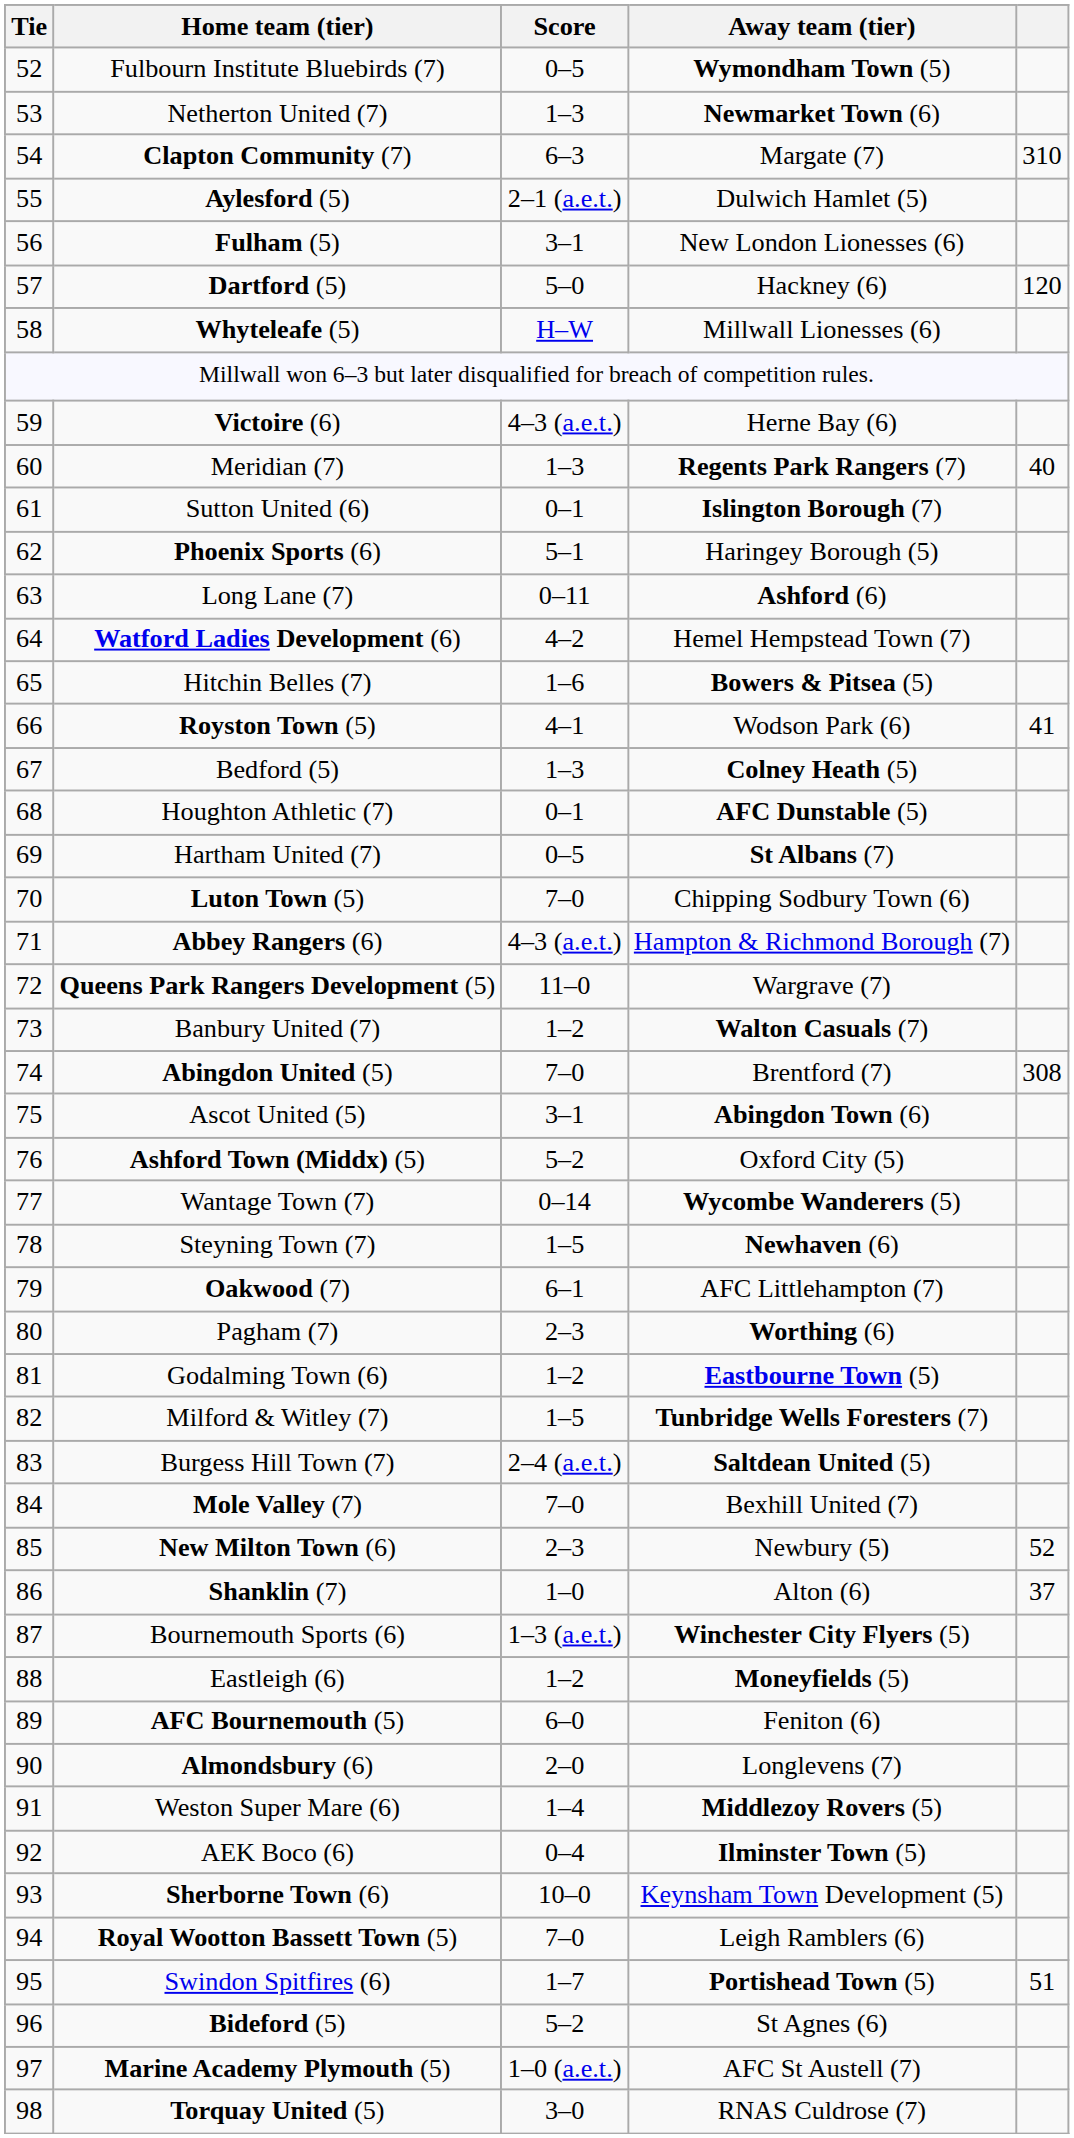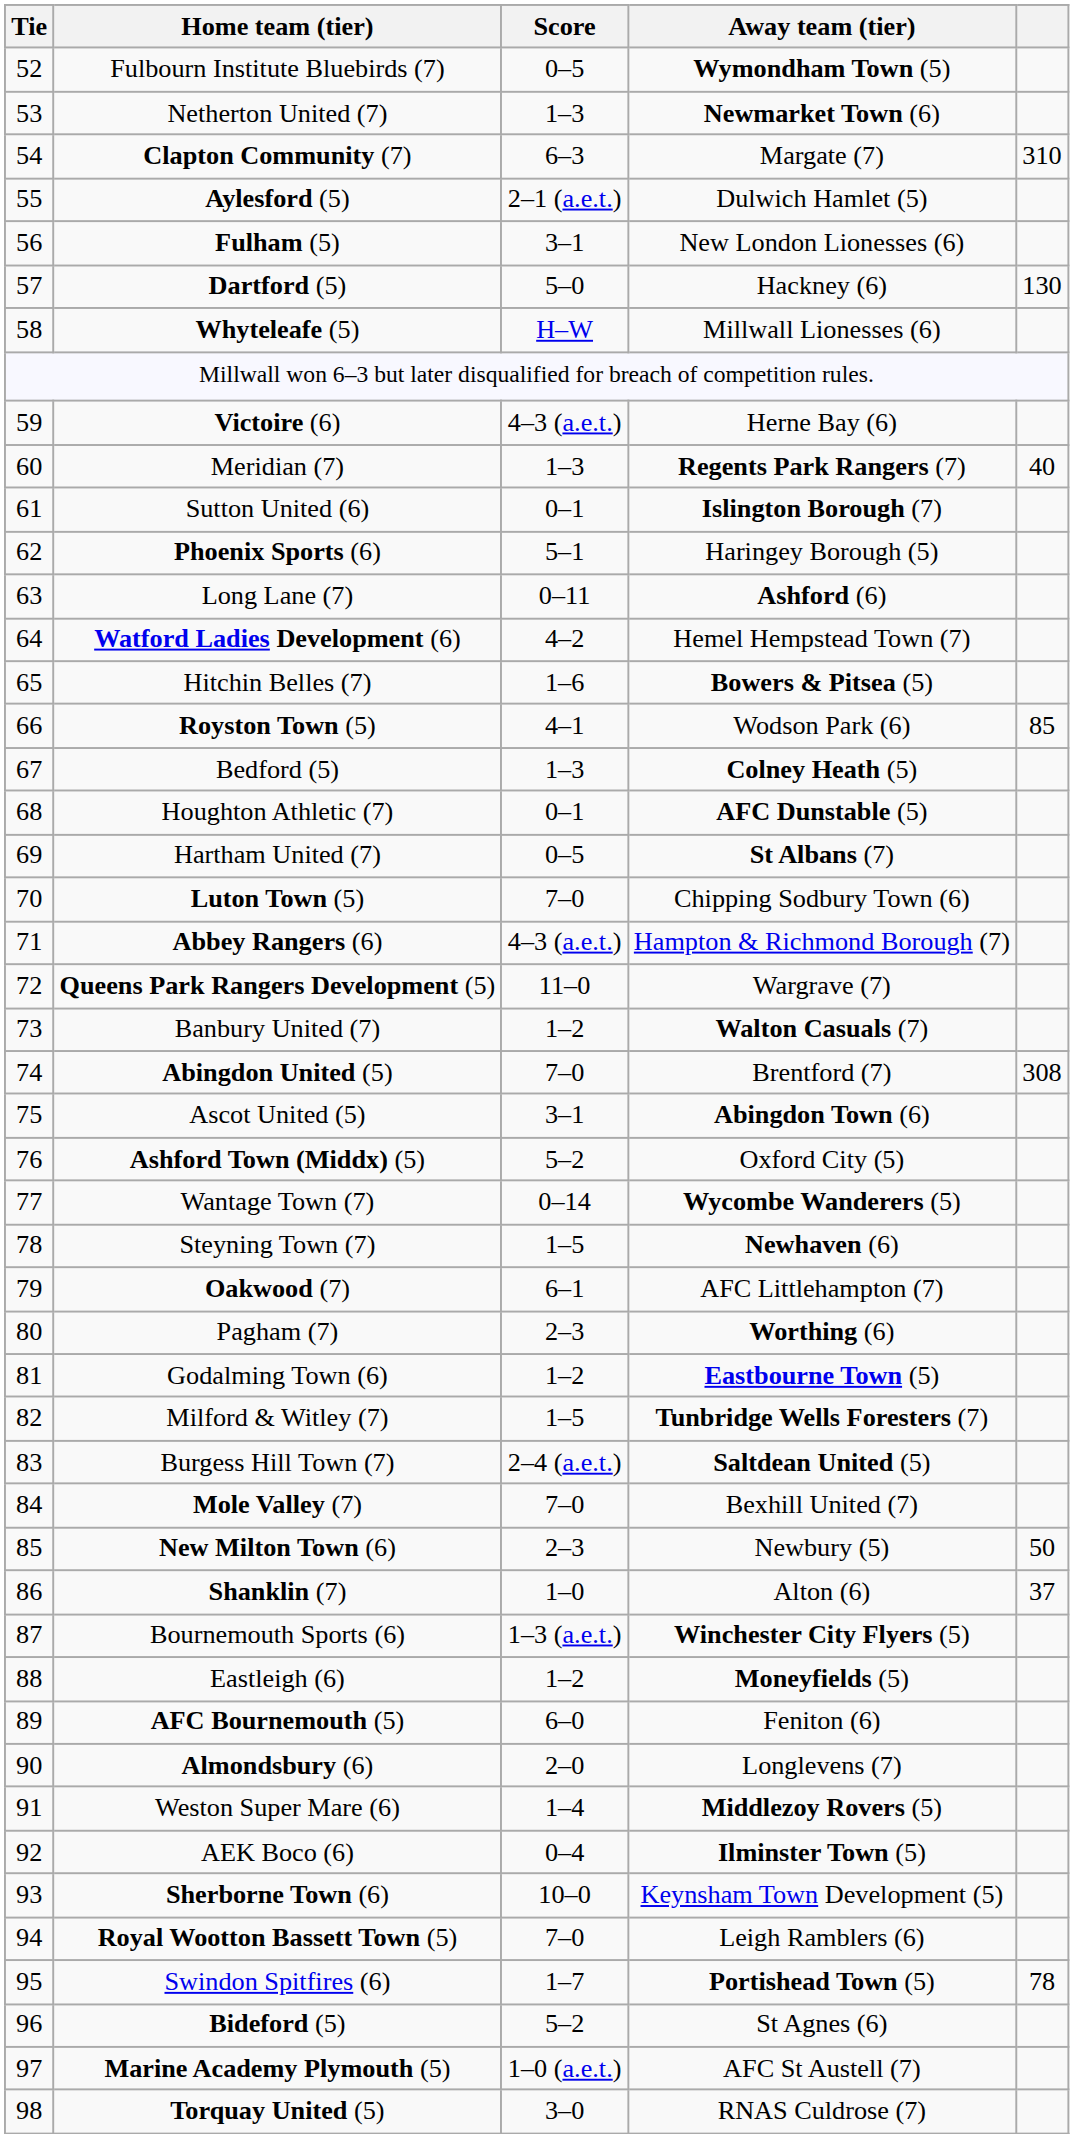 <table class="wikitable" style="text-align:center; font-size:85%">
 <tr>
 <th>Tie</th>
 <th>Home team (tier)</th>
 <th>Score</th>
 <th>Away team (tier)</th>
 <th></th>
 </tr>
 <tr>
 <td>52</td>
 <td>Fulbourn Institute Bluebirds (7)</td>
 <td>0–5</td>
 <td><strong>Wymondham Town</strong> (5)</td>
 <td></td>
 </tr>
 <tr>
 <td>53</td>
 <td>Netherton United (7)</td>
 <td>1–3</td>
 <td><strong>Newmarket Town</strong> (6)</td>
 <td></td>
 </tr>
 <tr>
 <td>54</td>
 <td><strong>Clapton Community</strong> (7)</td>
 <td>6–3</td>
 <td>Margate (7)</td>
 <td>310</td>
 </tr>
 <tr>
 <td>55</td>
 <td><strong>Aylesford</strong> (5)</td>
 <td>2–1 (<a href='#'>a.e.t.</a>)</td>
 <td>Dulwich Hamlet (5)</td>
 <td></td>
 </tr>
 <tr>
 <td>56</td>
 <td><strong>Fulham</strong> (5)</td>
 <td>3–1</td>
 <td>New London Lionesses (6)</td>
 <td></td>
 </tr>
 <tr>
 <td>57</td>
 <td><strong>Dartford</strong> (5)</td>
 <td>5–0</td>
 <td>Hackney (6)</td>
-<td>120</td>
+<td>130</td>
 </tr>
 <tr>
 <td>58</td>
 <td><strong>Whyteleafe</strong> (5)</td>
 <td><a href='#'>H–W</a></td>
 <td>Millwall Lionesses (6)</td>
 <td></td>
 </tr>
 <tr>
 <td colspan="5" style="background:GhostWhite; height:20px; text-align:center; font-size:90%">Millwall won 6–3 but later disqualified for breach of competition rules.</td>
 </tr>
 <tr>
 <td>59</td>
 <td><strong>Victoire</strong> (6)</td>
 <td>4–3 (<a href='#'>a.e.t.</a>)</td>
 <td>Herne Bay (6)</td>
 <td></td>
 </tr>
 <tr>
 <td>60</td>
 <td>Meridian (7)</td>
 <td>1–3</td>
 <td><strong>Regents Park Rangers</strong> (7)</td>
 <td>40</td>
 </tr>
 <tr>
 <td>61</td>
 <td>Sutton United (6)</td>
 <td>0–1</td>
 <td><strong>Islington Borough</strong> (7)</td>
 <td></td>
 </tr>
 <tr>
 <td>62</td>
 <td><strong>Phoenix Sports</strong> (6)</td>
 <td>5–1</td>
 <td>Haringey Borough (5)</td>
 <td></td>
 </tr>
 <tr>
 <td>63</td>
 <td>Long Lane (7)</td>
 <td>0–11</td>
 <td><strong>Ashford</strong> (6)</td>
 <td></td>
 </tr>
 <tr>
 <td>64</td>
 <td><strong><a href='#'>Watford Ladies</a> Development</strong> (6)</td>
 <td>4–2</td>
 <td>Hemel Hempstead Town (7)</td>
 <td></td>
 </tr>
 <tr>
 <td>65</td>
 <td>Hitchin Belles (7)</td>
 <td>1–6</td>
 <td><strong>Bowers & Pitsea</strong> (5)</td>
 <td></td>
 </tr>
 <tr>
 <td>66</td>
 <td><strong>Royston Town</strong> (5)</td>
 <td>4–1</td>
 <td>Wodson Park (6)</td>
-<td>41</td>
+<td>85</td>
 </tr>
 <tr>
 <td>67</td>
 <td>Bedford (5)</td>
 <td>1–3</td>
 <td><strong>Colney Heath</strong> (5)</td>
 <td></td>
 </tr>
 <tr>
 <td>68</td>
 <td>Houghton Athletic (7)</td>
 <td>0–1</td>
 <td><strong>AFC Dunstable</strong> (5)</td>
 <td></td>
 </tr>
 <tr>
 <td>69</td>
 <td>Hartham United (7)</td>
 <td>0–5</td>
 <td><strong>St Albans</strong> (7)</td>
 <td></td>
 </tr>
 <tr>
 <td>70</td>
 <td><strong>Luton Town</strong> (5)</td>
 <td>7–0</td>
 <td>Chipping Sodbury Town (6)</td>
 <td></td>
 </tr>
 <tr>
 <td>71</td>
 <td><strong>Abbey Rangers</strong> (6)</td>
 <td>4–3 (<a href='#'>a.e.t.</a>)</td>
 <td><a href='#'>Hampton & Richmond Borough</a> (7)</td>
 <td></td>
 </tr>
 <tr>
 <td>72</td>
 <td><strong>Queens Park Rangers Development</strong> (5)</td>
 <td>11–0</td>
 <td>Wargrave (7)</td>
 <td></td>
 </tr>
 <tr>
 <td>73</td>
 <td>Banbury United (7)</td>
 <td>1–2</td>
 <td><strong>Walton Casuals</strong> (7)</td>
 <td></td>
 </tr>
 <tr>
 <td>74</td>
 <td><strong>Abingdon United</strong> (5)</td>
 <td>7–0</td>
 <td>Brentford (7)</td>
 <td>308</td>
 </tr>
 <tr>
 <td>75</td>
 <td>Ascot United (5)</td>
 <td>3–1</td>
 <td><strong>Abingdon Town</strong> (6)</td>
 <td></td>
 </tr>
 <tr>
 <td>76</td>
 <td><strong>Ashford Town (Middx)</strong> (5)</td>
 <td>5–2</td>
 <td>Oxford City (5)</td>
 <td></td>
 </tr>
 <tr>
 <td>77</td>
 <td>Wantage Town (7)</td>
 <td>0–14</td>
 <td><strong>Wycombe Wanderers</strong> (5)</td>
 <td></td>
 </tr>
 <tr>
 <td>78</td>
 <td>Steyning Town (7)</td>
 <td>1–5</td>
 <td><strong>Newhaven</strong> (6)</td>
 <td></td>
 </tr>
 <tr>
 <td>79</td>
 <td><strong>Oakwood</strong> (7)</td>
 <td>6–1</td>
 <td>AFC Littlehampton (7)</td>
 <td></td>
 </tr>
 <tr>
 <td>80</td>
 <td>Pagham (7)</td>
 <td>2–3</td>
 <td><strong>Worthing</strong> (6)</td>
 <td></td>
 </tr>
 <tr>
 <td>81</td>
 <td>Godalming Town (6)</td>
 <td>1–2</td>
 <td><strong><a href='#'>Eastbourne Town</a></strong> (5)</td>
 <td></td>
 </tr>
 <tr>
 <td>82</td>
 <td>Milford & Witley (7)</td>
 <td>1–5</td>
 <td><strong>Tunbridge Wells Foresters</strong> (7)</td>
 <td></td>
 </tr>
 <tr>
 <td>83</td>
 <td>Burgess Hill Town (7)</td>
 <td>2–4 (<a href='#'>a.e.t.</a>)</td>
 <td><strong>Saltdean United</strong> (5)</td>
 <td></td>
 </tr>
 <tr>
 <td>84</td>
 <td><strong>Mole Valley</strong> (7)</td>
 <td>7–0</td>
 <td>Bexhill United (7)</td>
 <td></td>
 </tr>
 <tr>
 <td>85</td>
 <td><strong>New Milton Town</strong> (6)</td>
 <td>2–3</td>
 <td>Newbury (5)</td>
-<td>52</td>
+<td>50</td>
 </tr>
 <tr>
 <td>86</td>
 <td><strong>Shanklin</strong> (7)</td>
 <td>1–0</td>
 <td>Alton (6)</td>
 <td>37</td>
 </tr>
 <tr>
 <td>87</td>
 <td>Bournemouth Sports (6)</td>
 <td>1–3 (<a href='#'>a.e.t.</a>)</td>
 <td><strong>Winchester City Flyers</strong> (5)</td>
 <td></td>
 </tr>
 <tr>
 <td>88</td>
 <td>Eastleigh (6)</td>
 <td>1–2</td>
 <td><strong>Moneyfields</strong> (5)</td>
 <td></td>
 </tr>
 <tr>
 <td>89</td>
 <td><strong>AFC Bournemouth</strong> (5)</td>
 <td>6–0</td>
 <td>Feniton (6)</td>
 <td></td>
 </tr>
 <tr>
 <td>90</td>
 <td><strong>Almondsbury</strong> (6)</td>
 <td>2–0</td>
 <td>Longlevens (7)</td>
 <td></td>
 </tr>
 <tr>
 <td>91</td>
 <td>Weston Super Mare (6)</td>
 <td>1–4</td>
 <td><strong>Middlezoy Rovers</strong> (5)</td>
 <td></td>
 </tr>
 <tr>
 <td>92</td>
 <td>AEK Boco (6)</td>
 <td>0–4</td>
 <td><strong>Ilminster Town</strong> (5)</td>
 <td></td>
 </tr>
 <tr>
 <td>93</td>
 <td><strong>Sherborne Town</strong> (6)</td>
 <td>10–0</td>
 <td><a href='#'>Keynsham Town</a> Development (5)</td>
 <td></td>
 </tr>
 <tr>
 <td>94</td>
 <td><strong>Royal Wootton Bassett Town</strong> (5)</td>
 <td>7–0</td>
 <td>Leigh Ramblers (6)</td>
 <td></td>
 </tr>
 <tr>
 <td>95</td>
 <td><a href='#'>Swindon Spitfires</a> (6)</td>
 <td>1–7</td>
 <td><strong>Portishead Town</strong> (5)</td>
-<td>51</td>
+<td>78</td>
 </tr>
 <tr>
 <td>96</td>
 <td><strong>Bideford</strong> (5)</td>
 <td>5–2</td>
 <td>St Agnes (6)</td>
 <td></td>
 </tr>
 <tr>
 <td>97</td>
 <td><strong>Marine Academy Plymouth</strong> (5)</td>
 <td>1–0 (<a href='#'>a.e.t.</a>)</td>
 <td>AFC St Austell (7)</td>
 <td></td>
 </tr>
 <tr>
 <td>98</td>
 <td><strong>Torquay United</strong> (5)</td>
 <td>3–0</td>
 <td>RNAS Culdrose (7)</td>
 <td></td>
 </tr>
 <tr>
 </tr>
 </table>
